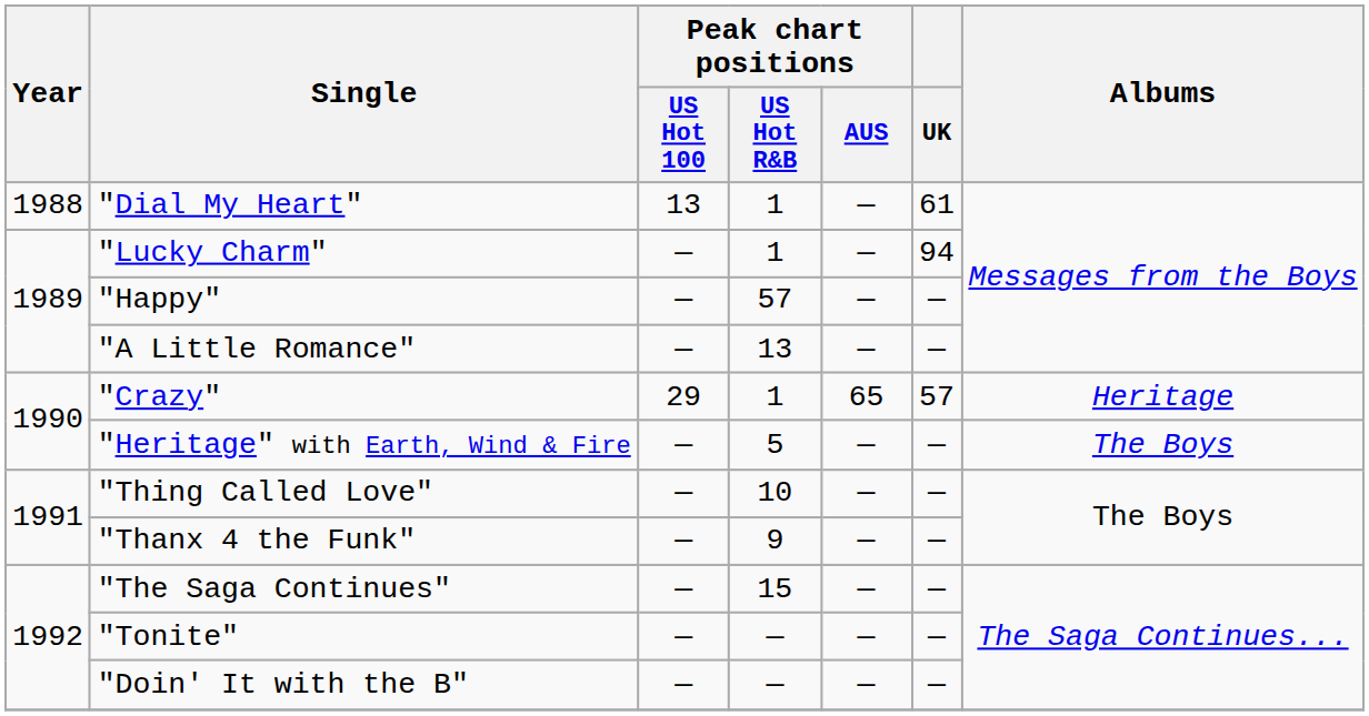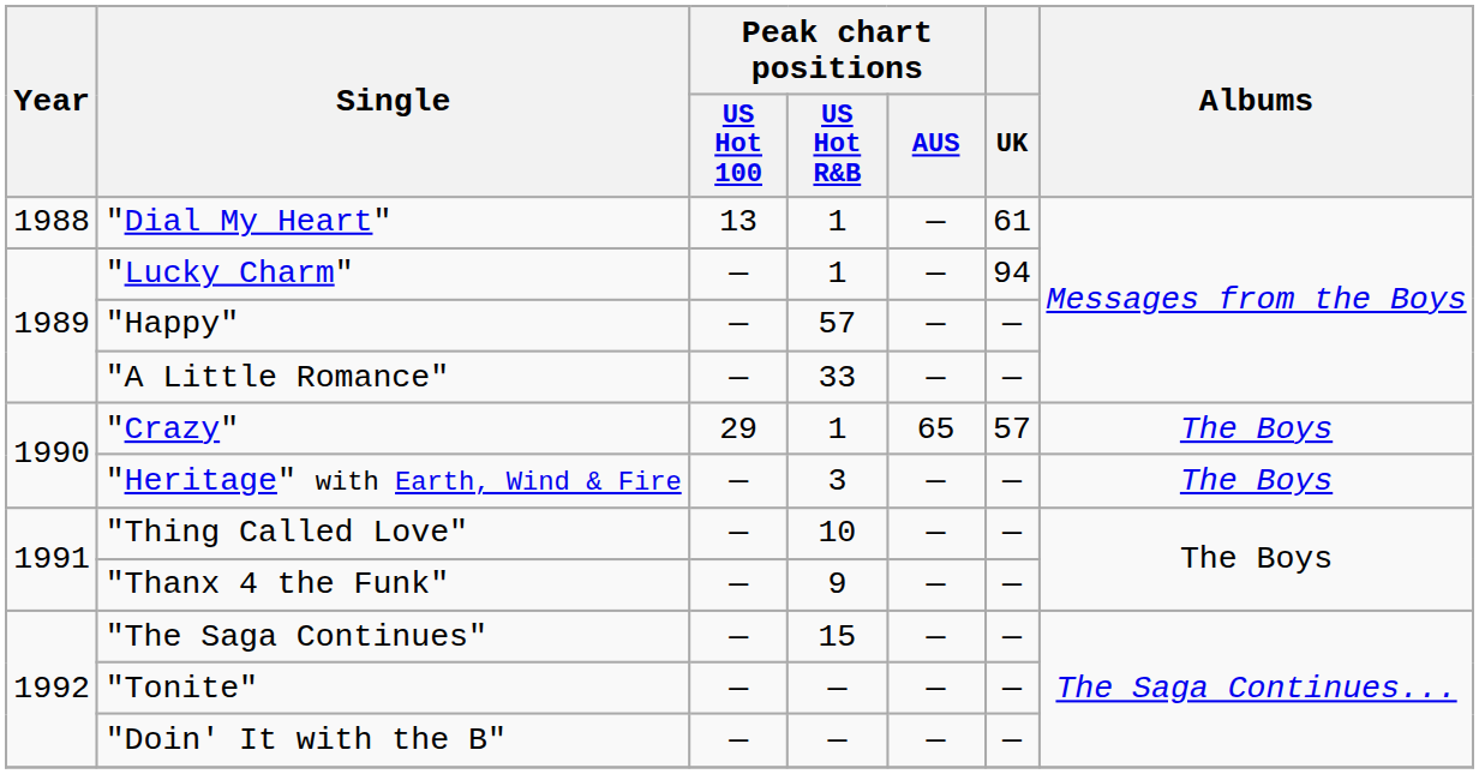 <table class="wikitable" style="text-align:center;">
 <tr>
 <th rowspan="2">Year</th>
 <th rowspan="2">Single</th>
 <th colspan="3">Peak chart positions</th>
 <th></th>
 <th rowspan="2">Albums</th>
 </tr>
 <tr style="font-size:smaller;">
 <th width="35"><a href='#'>US Hot 100</a><br></th>
 <th width="35"><a href='#'>US Hot R&B</a><br></th>
 <th width="35"><a href='#'>AUS</a></th>
 <th>UK<br></th>
 </tr>
 <tr>
 <td rowspan="1">1988</td>
 <td align="left">"<a href='#'>Dial My Heart</a>"</td>
 <td>13</td>
 <td>1</td>
 <td>—</td>
 <td>61</td>
 <td rowspan="4"><em><a href='#'>Messages from the Boys</a></em></td>
 </tr>
 <tr>
 <td rowspan="3">1989</td>
 <td align="left">"<a href='#'>Lucky Charm</a>"</td>
 <td>—</td>
 <td>1</td>
 <td>—</td>
 <td>94</td>
 </tr>
 <tr>
 <td align="left">"Happy"</td>
 <td>—</td>
 <td>57</td>
 <td>—</td>
 <td>—</td>
 </tr>
 <tr>
 <td align="left">"A Little Romance"</td>
 <td>—</td>
-<td>13</td>
+<td>33</td>
 <td>—</td>
 <td>—</td>
 </tr>
 <tr>
 <td rowspan="2">1990</td>
 <td align="left">"<a href='#'>Crazy</a>"</td>
 <td>29</td>
 <td>1</td>
 <td>65</td>
 <td>57</td>
-<td><em><a href='#'>Heritage</a></em></td>
+<td><em><a href='#'>The Boys</a></em></td>
 </tr>
 <tr>
 <td align="left">"<a href='#'>Heritage</a>" <small>with <a href='#'>Earth, Wind & Fire</a></small></td>
 <td>—</td>
-<td>5</td>
+<td>3</td>
 <td>—</td>
 <td>—</td>
 <td><em><a href='#'>The Boys</a></em></td>
 </tr>
 <tr>
 <td rowspan="2">1991</td>
 <td align="left">"Thing Called Love"</td>
 <td>—</td>
 <td>10</td>
 <td>—</td>
 <td>—</td>
 <td rowspan="2">The Boys</td>
 </tr>
 <tr>
 <td align="left">"Thanx 4 the Funk"</td>
 <td>—</td>
 <td>9</td>
 <td>—</td>
 <td>—</td>
 </tr>
 <tr>
 <td rowspan="3">1992</td>
 <td align="left">"The Saga Continues"</td>
 <td>—</td>
 <td>15</td>
 <td>—</td>
 <td>—</td>
 <td rowspan="3"><em><a href='#'>The Saga Continues...</a></em></td>
 </tr>
 <tr>
 <td align="left">"Tonite"</td>
 <td>—</td>
 <td>—</td>
 <td>—</td>
 <td>—</td>
 </tr>
 <tr>
 <td align="left">"Doin' It with the B"</td>
 <td>—</td>
 <td>—</td>
 <td>—</td>
 <td>—</td>
 </tr>
 <tr>
 </tr>
 </table>
